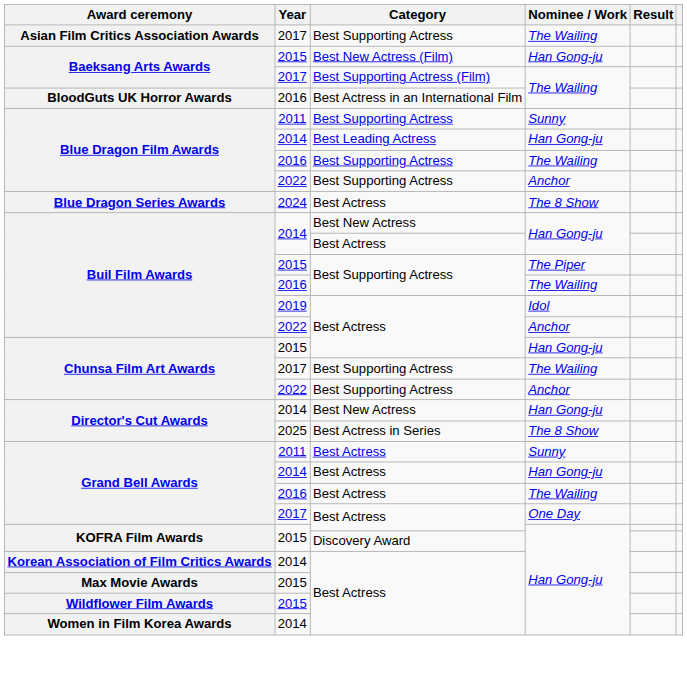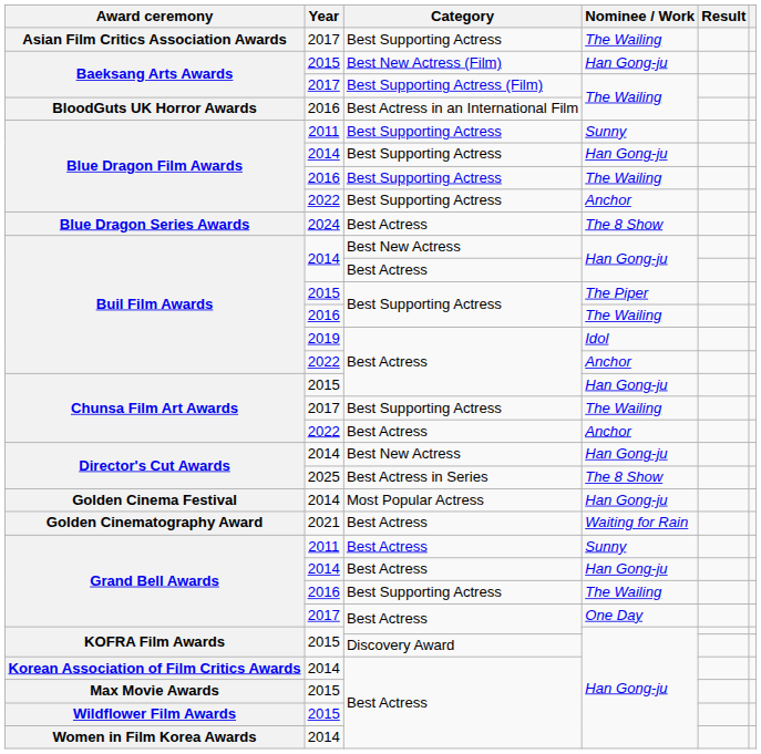 <table class="wikitable plainrowheaders sortable">
 <tr>
 <th scope="col">Award ceremony</th>
 <th scope="col">Year</th>
 <th scope="col">Category</th>
 <th scope="col">Nominee / Work</th>
 <th scope="col">Result</th>
 <th scope="col" class="unsortable"></th>
 </tr>
 <tr>
 <th scope="row">Asian Film Critics Association Awards</th>
 <td style="text-align:center">2017</td>
 <td>Best Supporting Actress</td>
 <td><em><a href='#'>The Wailing</a></em></td>
 <td></td>
 <td></td>
 </tr>
 <tr>
 <th scope="row" rowspan="2"><a href='#'>Baeksang Arts Awards</a></th>
 <td style="text-align:center"><a href='#'>2015</a></td>
 <td><a href='#'>Best New Actress (Film)</a></td>
 <td><em><a href='#'>Han Gong-ju</a></em></td>
 <td></td>
 <td style="text-align:center"></td>
 </tr>
 <tr>
 <td style="text-align:center"><a href='#'>2017</a></td>
 <td><a href='#'>Best Supporting Actress (Film)</a></td>
 <td rowspan="2"><em><a href='#'>The Wailing</a></em></td>
 <td></td>
 <td></td>
 </tr>
 <tr>
 <th scope="row">BloodGuts UK Horror Awards</th>
 <td style="text-align:center">2016</td>
 <td>Best Actress in an International Film</td>
 <td></td>
 <td></td>
 </tr>
 <tr>
 <th scope="row" rowspan="4"><a href='#'>Blue Dragon Film Awards</a></th>
 <td style="text-align:center"><a href='#'>2011</a></td>
 <td><a href='#'>Best Supporting Actress</a></td>
 <td><em><a href='#'>Sunny</a></em></td>
 <td></td>
 <td></td>
 </tr>
 <tr>
 <td style="text-align:center"><a href='#'>2014</a></td>
-<td><a href='#'>Best Leading Actress</a></td>
+<td>Best Supporting Actress</td>
 <td><em><a href='#'>Han Gong-ju</a></em></td>
 <td></td>
 <td style="text-align:center"></td>
 </tr>
 <tr>
 <td style="text-align:center"><a href='#'>2016</a></td>
 <td><a href='#'>Best Supporting Actress</a></td>
 <td><em><a href='#'>The Wailing</a></em></td>
 <td></td>
 <td></td>
 </tr>
 <tr>
 <td style="text-align:center"><a href='#'>2022</a></td>
 <td>Best Supporting Actress</td>
 <td><em><a href='#'>Anchor</a></em></td>
 <td></td>
 <td style="text-align:center"></td>
 </tr>
 <tr>
 <th scope="row"><a href='#'>Blue Dragon Series Awards</a></th>
 <td style="text-align:center"><a href='#'>2024</a></td>
 <td>Best Actress</td>
 <td><em><a href='#'>The 8 Show</a></em></td>
 <td></td>
 <td style="text-align:center"></td>
 </tr>
 <tr>
 <th scope="row" rowspan="6"><a href='#'>Buil Film Awards</a></th>
 <td style="text-align:center" rowspan="2"><a href='#'>2014</a></td>
 <td>Best New Actress</td>
 <td rowspan="2"><em><a href='#'>Han Gong-ju</a></em></td>
 <td></td>
 <td style="text-align:center"></td>
 </tr>
 <tr>
 <td>Best Actress</td>
 <td></td>
 <td></td>
 </tr>
 <tr>
 <td style="text-align:center"><a href='#'>2015</a></td>
 <td rowspan="2">Best Supporting Actress</td>
 <td><em><a href='#'>The Piper</a></em></td>
 <td></td>
 <td></td>
 </tr>
 <tr>
 <td style="text-align:center"><a href='#'>2016</a></td>
 <td><em><a href='#'>The Wailing</a></em></td>
 <td></td>
 <td></td>
 </tr>
 <tr>
 <td style="text-align:center"><a href='#'>2019</a></td>
 <td rowspan="3">Best Actress</td>
 <td><em><a href='#'>Idol</a></em></td>
 <td></td>
 <td style="text-align:center"></td>
 </tr>
 <tr>
 <td style="text-align:center"><a href='#'>2022</a></td>
 <td><em><a href='#'>Anchor</a></em></td>
 <td></td>
 <td style="text-align:center"></td>
 </tr>
 <tr>
 <th scope="row" rowspan="3"><a href='#'>Chunsa Film Art Awards</a></th>
 <td style="text-align:center">2015</td>
 <td><em><a href='#'>Han Gong-ju</a></em></td>
 <td></td>
 <td style="text-align:center"></td>
 </tr>
 <tr>
 <td style="text-align:center">2017</td>
 <td>Best Supporting Actress</td>
 <td><em><a href='#'>The Wailing</a></em></td>
 <td></td>
 <td></td>
 </tr>
 <tr>
 <td style="text-align:center"><a href='#'>2022</a></td>
-<td>Best Supporting Actress</td>
+<td>Best Actress</td>
 <td><em><a href='#'>Anchor</a></em></td>
 <td></td>
 <td style="text-align:center"></td>
 </tr>
 <tr>
 <th scope="row" rowspan="2"><a href='#'>Director's Cut Awards</a></th>
 <td style="text-align:center">2014</td>
 <td>Best New Actress</td>
 <td rowspan="1"><em><a href='#'>Han Gong-ju</a></em></td>
 <td></td>
 <td style="text-align:center"></td>
 </tr>
 <tr>
 <td style="text-align:center">2025</td>
 <td>Best Actress in Series</td>
 <td><em><a href='#'>The 8 Show</a></em></td>
 <td></td>
 <td style="text-align:center"></td>
 </tr>
 <tr>
+<th scope="row">Golden Cinema Festival</th>
+<td style="text-align:center">2014</td>
+<td>Most Popular Actress</td>
+<td rowspan="1"><em><a href='#'>Han Gong-ju</a></em></td>
+<td></td>
+<td style="text-align:center"></td>
+</tr>
+<tr>
+<th scope="row">Golden Cinematography Award</th>
+<td style="text-align:center">2021</td>
+<td>Best Actress</td>
+<td><em><a href='#'>Waiting for Rain</a></em></td>
+<td></td>
+<td style="text-align:center"></td>
+</tr>
+<tr>
 <th scope="row" rowspan="4"><a href='#'>Grand Bell Awards</a></th>
 <td style="text-align:center"><a href='#'>2011</a></td>
 <td><a href='#'>Best Actress</a></td>
 <td><em><a href='#'>Sunny</a></em></td>
 <td></td>
 <td></td>
 </tr>
 <tr>
 <td style="text-align:center"><a href='#'>2014</a></td>
 <td>Best Actress</td>
 <td><em><a href='#'>Han Gong-ju</a></em></td>
 <td></td>
 <td style="text-align:center"></td>
 </tr>
 <tr>
 <td style="text-align:center"><a href='#'>2016</a></td>
-<td>Best Actress</td>
+<td>Best Supporting Actress</td>
 <td><em><a href='#'>The Wailing</a></em></td>
 <td></td>
 <td></td>
 </tr>
 <tr>
 <td style="text-align:center"><a href='#'>2017</a></td>
 <td rowspan="2">Best Actress</td>
 <td><em><a href='#'>One Day</a></em></td>
 <td></td>
 <td></td>
 </tr>
 <tr>
 <th scope="row" rowspan="2">KOFRA Film Awards</th>
 <td style="text-align:center" rowspan="2">2015</td>
 <td rowspan="6"><em><a href='#'>Han Gong-ju</a></em></td>
 <td></td>
 <td style="text-align:center"></td>
 </tr>
 <tr>
 <td>Discovery Award</td>
 <td></td>
 <td style="text-align:center"></td>
 </tr>
 <tr>
 <th scope="row"><a href='#'>Korean Association of Film Critics Awards</a></th>
 <td style="text-align:center">2014</td>
 <td rowspan="4">Best Actress</td>
 <td></td>
 <td style="text-align:center"></td>
 </tr>
 <tr>
 <th scope="row">Max Movie Awards</th>
 <td style="text-align:center">2015</td>
 <td></td>
 <td style="text-align:center"></td>
 </tr>
 <tr>
 <th scope="row"><a href='#'>Wildflower Film Awards</a></th>
 <td style="text-align:center"><a href='#'>2015</a></td>
 <td></td>
 <td style="text-align:center"></td>
 </tr>
 <tr>
 <th scope="row">Women in Film Korea Awards</th>
 <td style="text-align:center">2014</td>
 <td></td>
 <td style="text-align:center"></td>
 </tr>
 </table>
